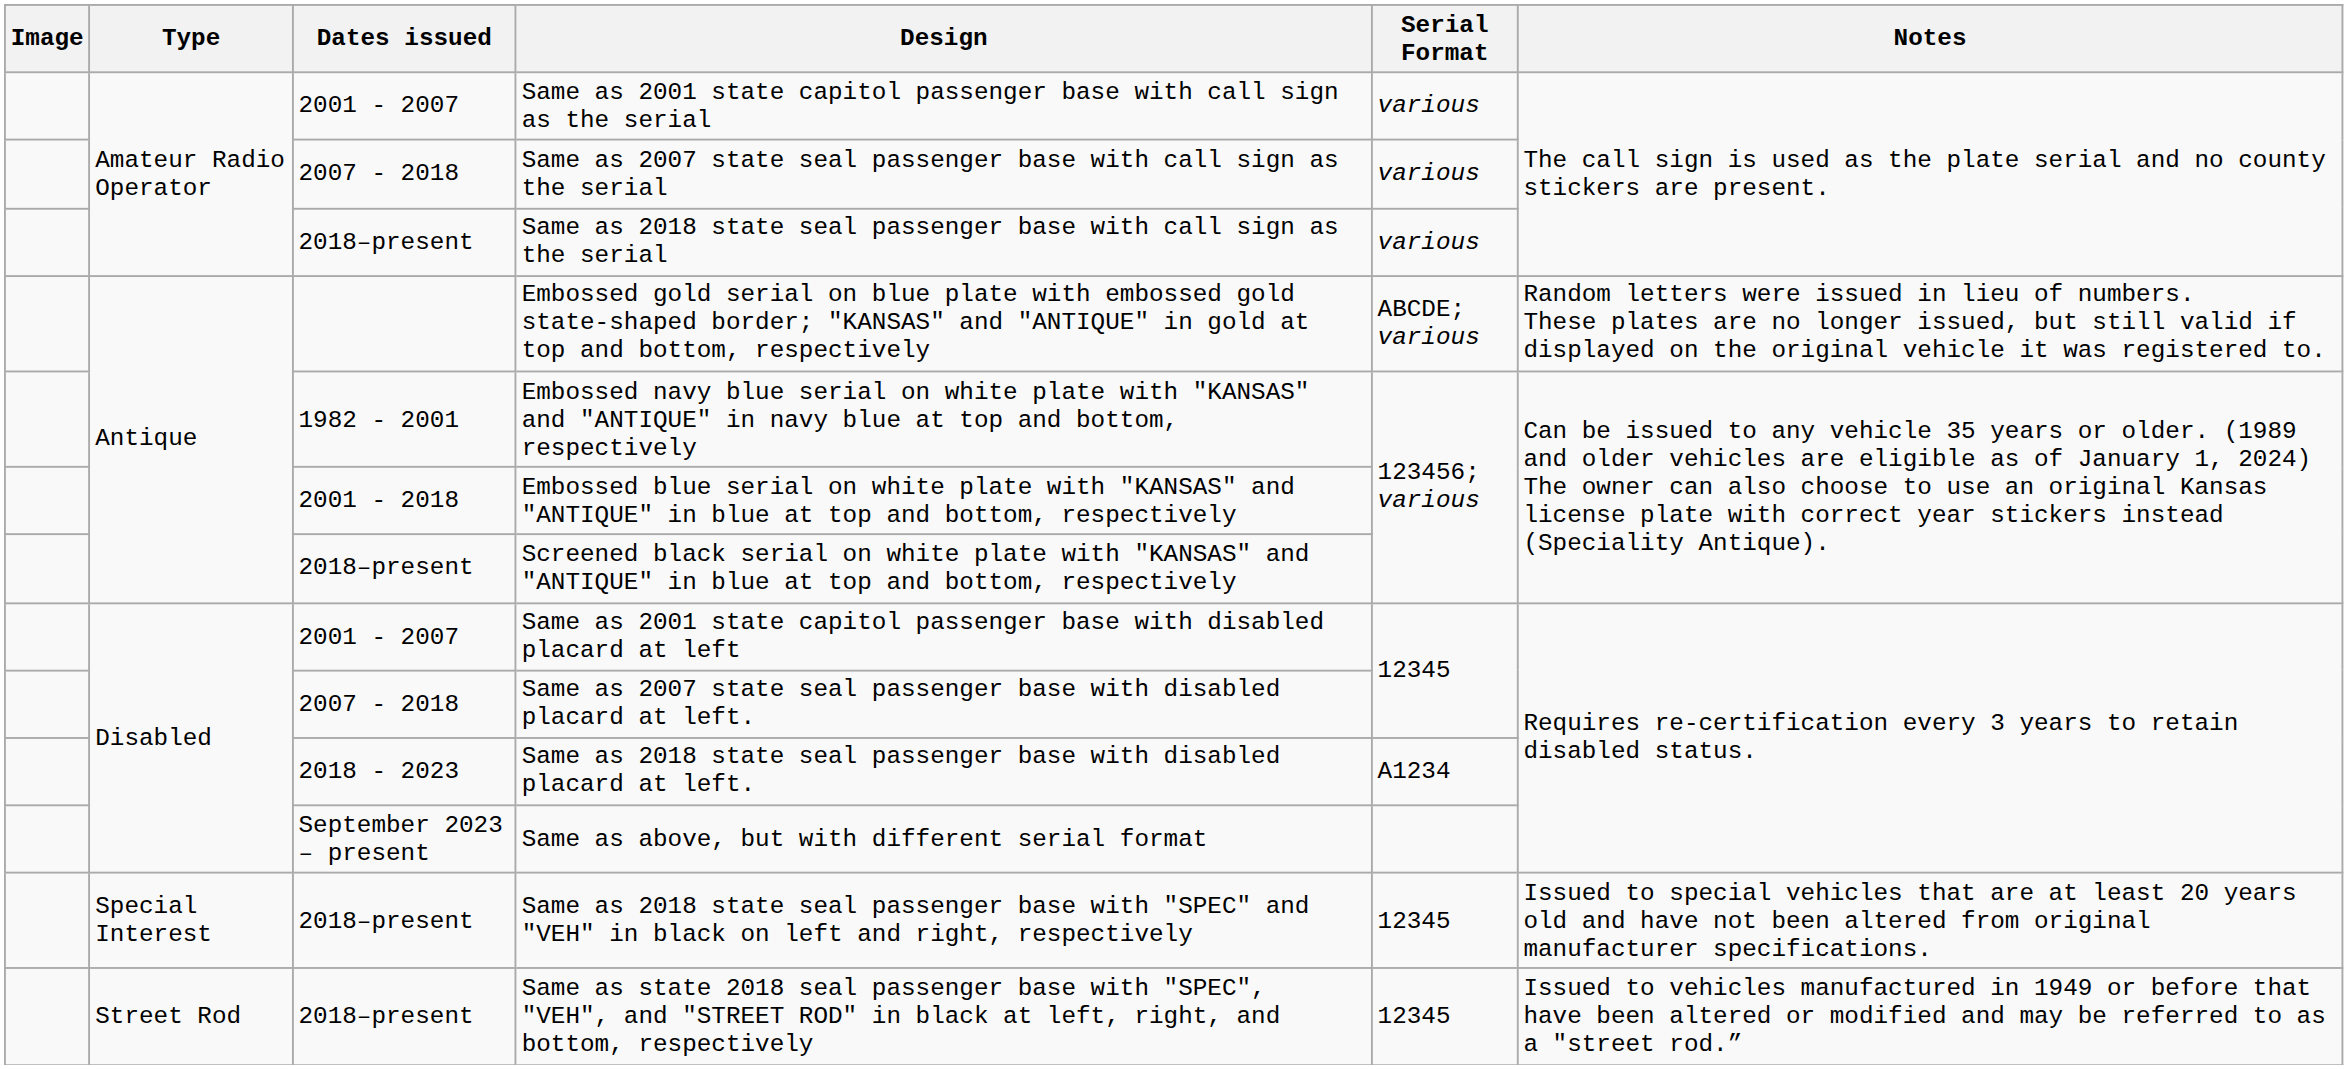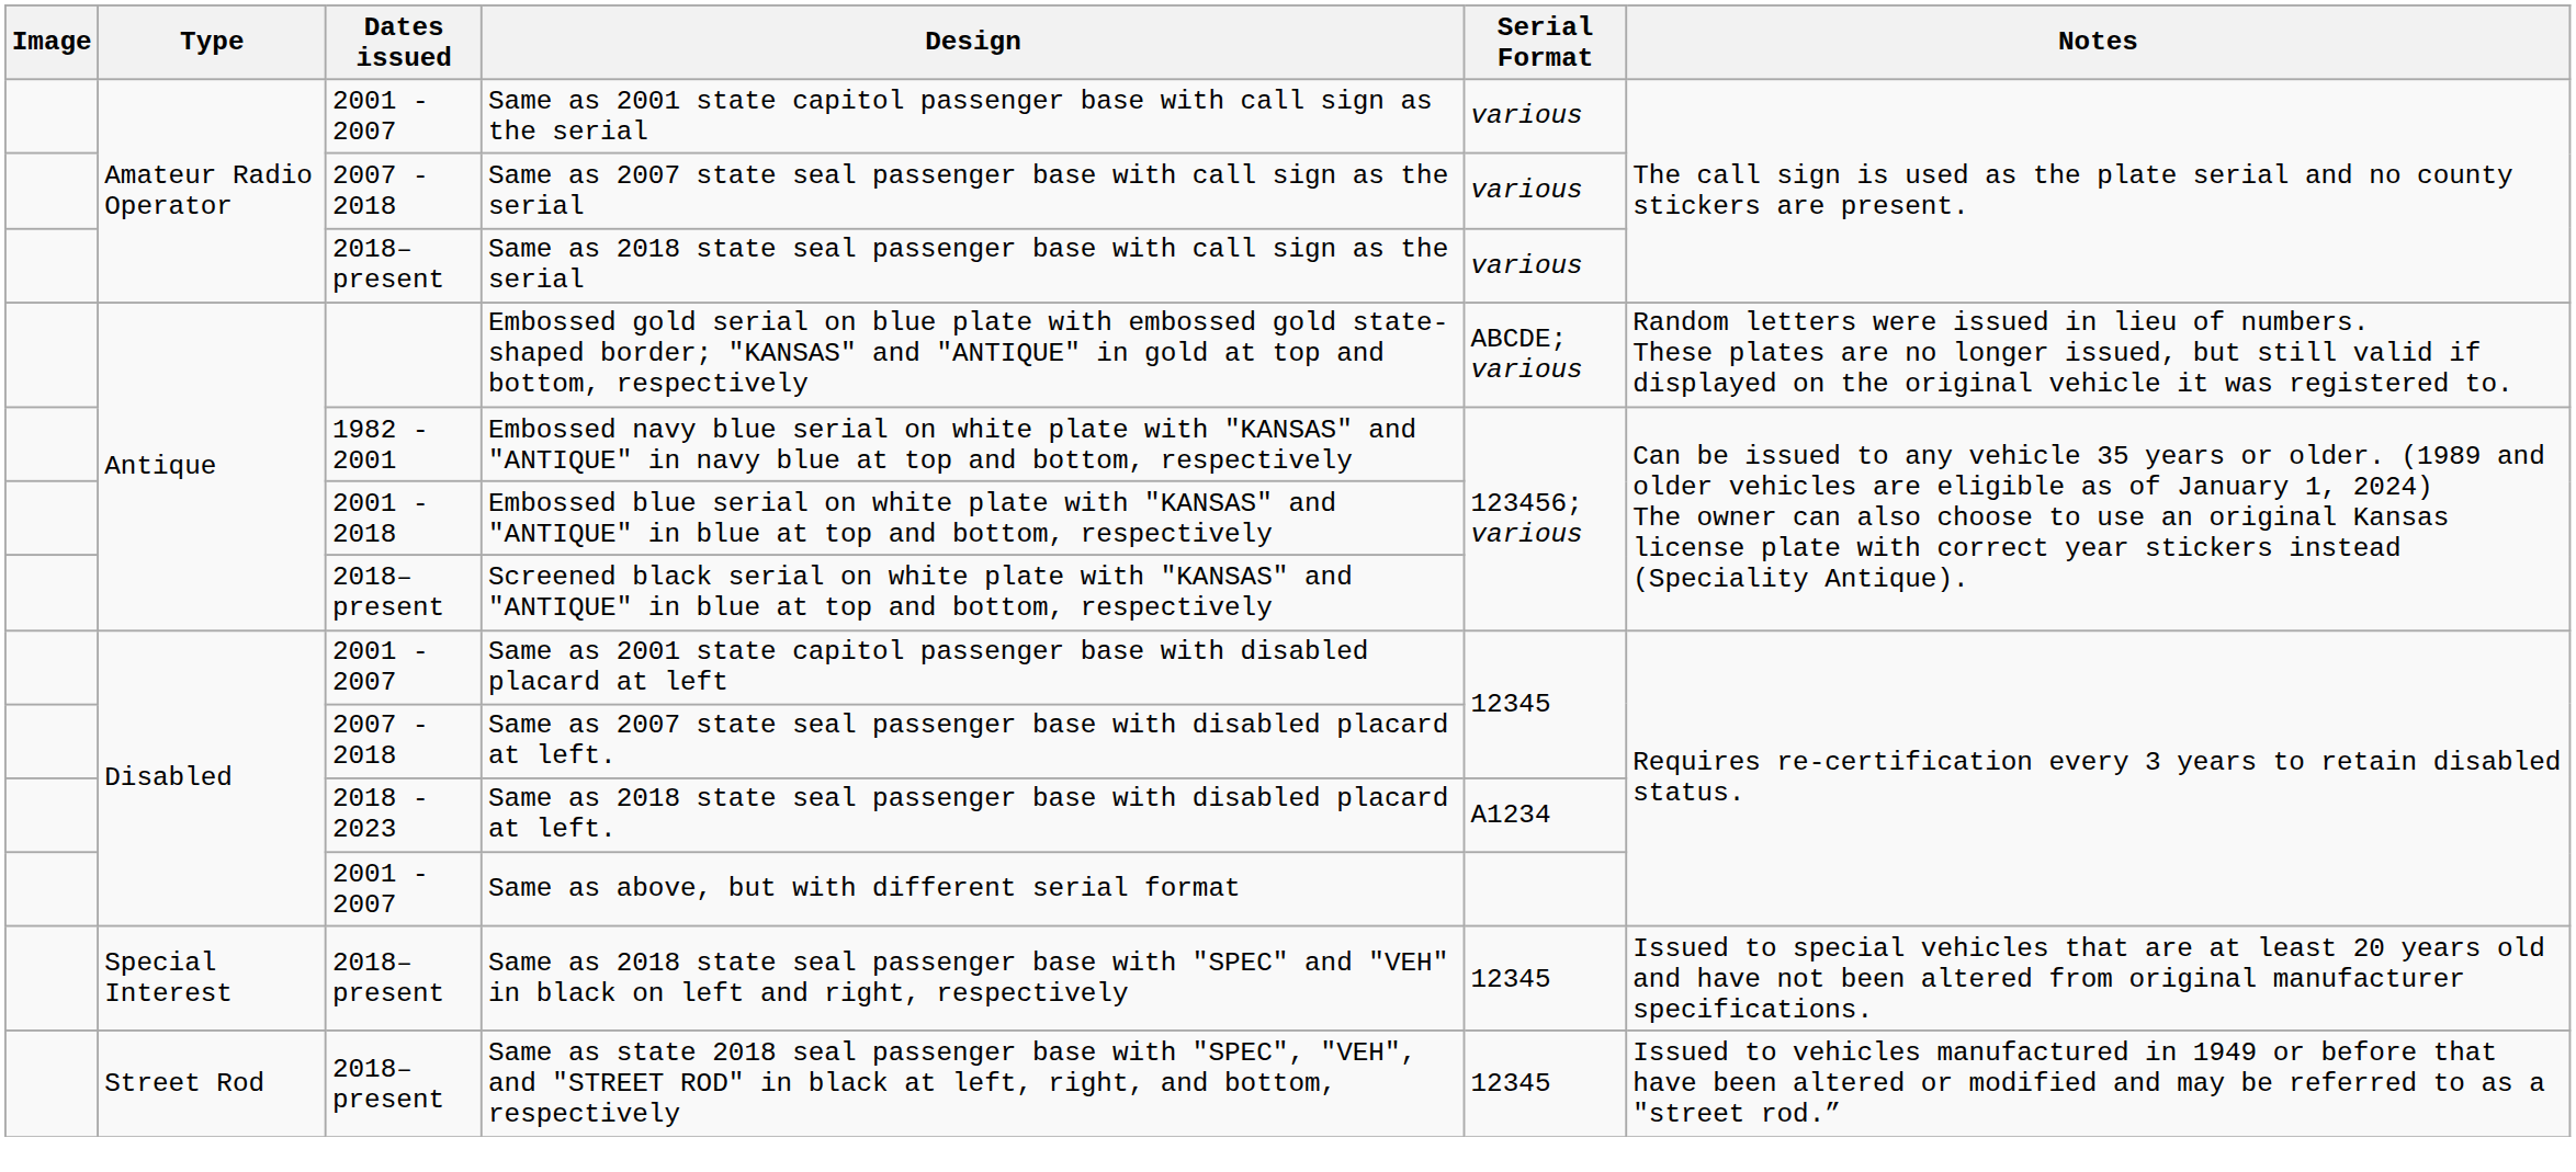 <table class="wikitable">
 <tr>
 <th>Image</th>
 <th>Type</th>
 <th>Dates issued</th>
 <th>Design</th>
 <th>Serial Format</th>
 <th>Notes</th>
 </tr>
 <tr>
 <td></td>
 <td rowspan="3">Amateur Radio Operator</td>
 <td>2001 - 2007</td>
 <td>Same as 2001 state capitol passenger base with call sign as the serial</td>
 <td><em>various</em></td>
 <td rowspan="3">The call sign is used as the plate serial and no county stickers are present.</td>
 </tr>
 <tr>
 <td></td>
 <td>2007 - 2018</td>
 <td>Same as 2007 state seal passenger base with call sign as the serial</td>
 <td><em>various</em></td>
 </tr>
 <tr>
 <td></td>
 <td>2018–present</td>
 <td>Same as 2018 state seal passenger base with call sign as the serial</td>
 <td><em>various</em></td>
 </tr>
 <tr>
 <td></td>
 <td rowspan="4">Antique</td>
 <td></td>
 <td>Embossed gold serial on blue plate with embossed gold state-shaped border; "KANSAS" and "ANTIQUE" in gold at top and bottom, respectively</td>
 <td>ABCDE;<br><em>various</em></td>
 <td>Random letters were issued in lieu of numbers.<br>These plates are no longer issued, but still valid if displayed on the original vehicle it was registered to.</td>
 </tr>
 <tr>
 <td></td>
 <td>1982 - 2001</td>
 <td>Embossed navy blue serial on white plate with "KANSAS" and "ANTIQUE" in navy blue at top and bottom, respectively</td>
 <td rowspan="3">123456;<br><em>various</em></td>
 <td rowspan="3">Can be issued to any vehicle 35 years or older. (1989 and older vehicles are eligible as of January 1, 2024)<br>The owner can also choose to use an original Kansas license plate with correct year stickers instead (Speciality Antique).</td>
 </tr>
 <tr>
 <td></td>
 <td>2001 - 2018</td>
 <td>Embossed blue serial on white plate with "KANSAS" and "ANTIQUE" in blue at top and bottom, respectively</td>
 </tr>
 <tr>
 <td></td>
 <td>2018–present</td>
 <td>Screened black serial on white plate with "KANSAS" and "ANTIQUE" in blue at top and bottom, respectively</td>
 </tr>
 <tr>
 <td></td>
 <td rowspan="4">Disabled</td>
 <td>2001 - 2007</td>
 <td>Same as 2001 state capitol passenger base with disabled placard at left</td>
 <td rowspan="2">12345</td>
 <td rowspan="4">Requires re-certification every 3 years to retain disabled status.</td>
 </tr>
 <tr>
 <td></td>
 <td>2007 - 2018</td>
 <td>Same as 2007 state seal passenger base with disabled placard at left.</td>
 </tr>
 <tr>
 <td></td>
 <td>2018 - 2023</td>
 <td>Same as 2018 state seal passenger base with disabled placard at left.</td>
 <td>A1234</td>
 </tr>
 <tr>
 <td></td>
-<td>September 2023 – present</td>
+<td>2001 - 2007</td>
 <td>Same as above, but with different serial format</td>
 <td></td>
 </tr>
 <tr>
 <td></td>
 <td>Special Interest</td>
 <td>2018–present</td>
 <td>Same as 2018 state seal passenger base with "SPEC" and "VEH" in black on left and right, respectively</td>
 <td>12345</td>
 <td>Issued to special vehicles that are at least 20 years old and have not been altered from original manufacturer specifications.</td>
 </tr>
 <tr>
 <td></td>
 <td>Street Rod</td>
 <td>2018–present</td>
 <td>Same as state 2018 seal passenger base with "SPEC", "VEH", and "STREET ROD" in black at left, right, and bottom, respectively</td>
 <td>12345</td>
 <td>Issued to vehicles manufactured in 1949 or before that have been altered or modified and may be referred to as a "street rod.”</td>
 </tr>
 </table>
